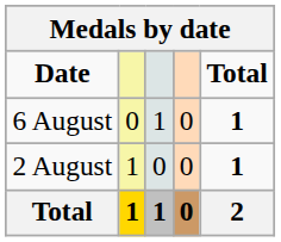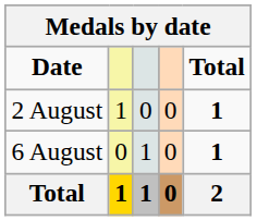 <table class="wikitable" style="font-size:85%">
 <tr bgcolor="#efefef">
 <th colspan=5>Medals by date</th>
 </tr>
 <tr align=center>
 <td><strong>Date</strong></td>
 <td bgcolor=#f7f6a8></td>
 <td bgcolor=#dce5e5></td>
 <td bgcolor=#ffdab9></td>
 <td><strong>Total</strong></td>
 </tr>
 <tr align=center>
-<td>6 August</td>
-<td style="background:#F7F6A8;">0</td>
-<td style="background:#DCE5E5;">1</td>
+<td>2 August</td>
+<td style="background:#F7F6A8;">1</td>
+<td style="background:#DCE5E5;">0</td>
 <td style="background:#FFDAB9;">0</td>
 <td><strong>1</strong></td>
 </tr>
 <tr align=center>
-<td>2 August</td>
-<td style="background:#F7F6A8;">1</td>
-<td style="background:#DCE5E5;">0</td>
+<td>6 August</td>
+<td style="background:#F7F6A8;">0</td>
+<td style="background:#DCE5E5;">1</td>
 <td style="background:#FFDAB9;">0</td>
 <td><strong>1</strong></td>
 </tr>
 <tr align=center>
 <th><strong>Total</strong></th>
 <th style="background:gold;"><strong>1</strong></th>
 <th style="background:silver;"><strong>1</strong></th>
 <th style="background:#c96;"><strong>0</strong></th>
 <th>2</th>
 </tr>
 </table>
